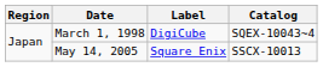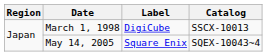 <table class="wikitable">
 <tr>
 <th>Region</th>
 <th>Date</th>
 <th>Label</th>
 <th>Catalog</th>
 </tr>
 <tr>
 <td rowspan="2">Japan</td>
 <td>March 1, 1998</td>
 <td><a href='#'>DigiCube</a></td>
-<td>SQEX-10043~4</td>
+<td>SSCX-10013</td>
 </tr>
 <tr>
 <td>May 14, 2005</td>
 <td><a href='#'>Square Enix</a></td>
-<td>SSCX-10013</td>
+<td>SQEX-10043~4</td>
 </tr>
 </table>
